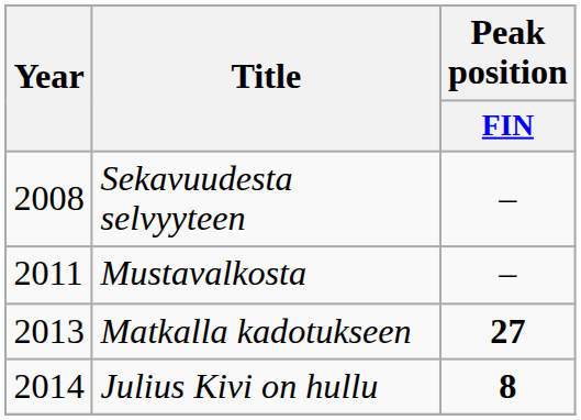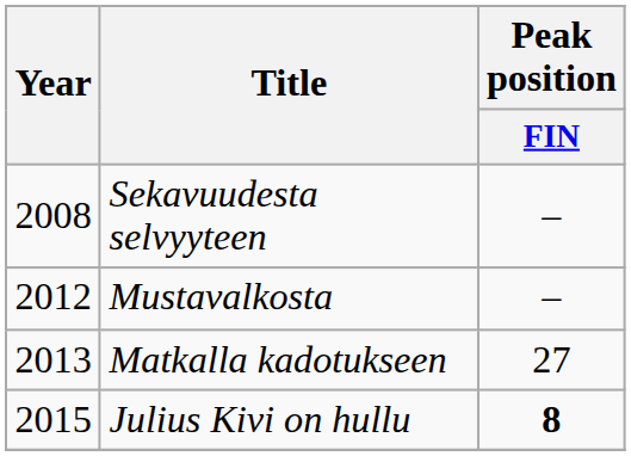 <table class="wikitable">
 <tr>
 <th rowspan="2">Year</th>
 <th rowspan="2" style="width:150px;">Title</th>
 <th colspan="2">Peak<br>position</th>
 </tr>
 <tr>
 <th style="width;font-size:85%"><a href='#'>FIN</a> <br></th>
 </tr>
 <tr>
 <td>2008</td>
 <td><em>Sekavuudesta selvyyteen</em></td>
 <td style="text-align:center;">–</td>
 </tr>
 <tr>
-<td>2011</td>
+<td>2012</td>
 <td><em>Mustavalkosta</em></td>
 <td style="text-align:center;">–</td>
 </tr>
 <tr>
 <td>2013</td>
 <td><em>Matkalla kadotukseen</em></td>
-<td style="text-align:center;"><strong>27</strong></td>
+<td style="text-align:center;">27</td>
 </tr>
 <tr>
-<td>2014</td>
+<td>2015</td>
 <td><em>Julius Kivi on hullu</em></td>
 <td style="text-align:center;"><strong>8</strong></td>
 </tr>
 <tr>
 </tr>
 </table>
